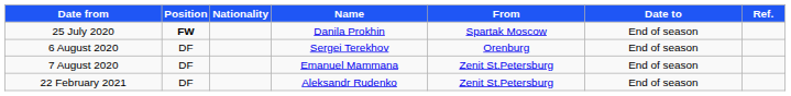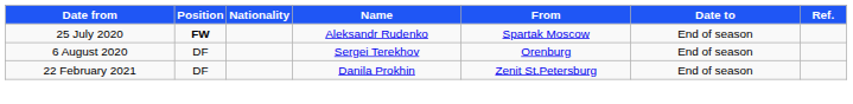 <table class="wikitable" style="text-align:center; font-size:90%; ">
 <tr>
 <th style="background:#1F56F5; color:white; width:200px;">Date from</th>
 <th style="background:#1F56F5; color:white; width:50px;">Position</th>
 <th style="background:#1F56F5; color:white; width:50px;">Nationality</th>
 <th style="background:#1F56F5; color:white; width:200px;">Name</th>
 <th style="background:#1F56F5; color:white; width:200px;">From</th>
 <th style="background:#1F56F5; color:white; width:200px;">Date to</th>
 <th style="background:#1F56F5; color:white; width:50px;">Ref.</th>
 </tr>
 <tr>
 <td>25 July 2020</td>
 <td><strong>FW</strong></td>
 <td></td>
-<td><a href='#'>Danila Prokhin</a></td>
+<td><a href='#'>Aleksandr Rudenko</a></td>
 <td><a href='#'>Spartak Moscow</a></td>
 <td>End of season</td>
 <td></td>
 </tr>
 <tr>
 <td>6 August 2020</td>
 <td>DF</td>
 <td></td>
 <td><a href='#'>Sergei Terekhov</a></td>
 <td><a href='#'>Orenburg</a></td>
 <td>End of season</td>
 <td></td>
 </tr>
 <tr>
-<td>7 August 2020</td>
-<td>DF</td>
-<td></td>
-<td><a href='#'>Emanuel Mammana</a></td>
-<td><a href='#'>Zenit St.Petersburg</a></td>
-<td>End of season</td>
-<td></td>
-</tr>
-<tr>
 <td>22 February 2021</td>
 <td>DF</td>
 <td></td>
-<td><a href='#'>Aleksandr Rudenko</a></td>
+<td><a href='#'>Danila Prokhin</a></td>
 <td><a href='#'>Zenit St.Petersburg</a></td>
 <td>End of season</td>
 <td></td>
 </tr>
 </table>
